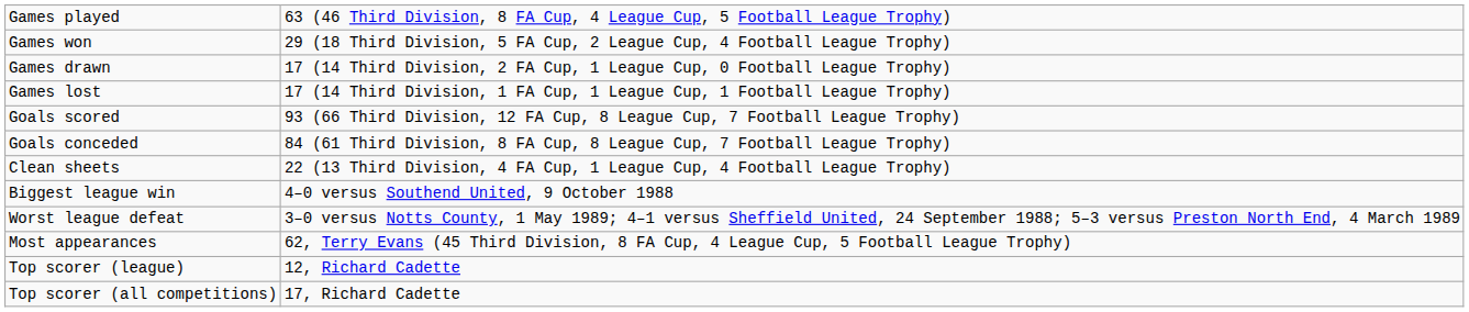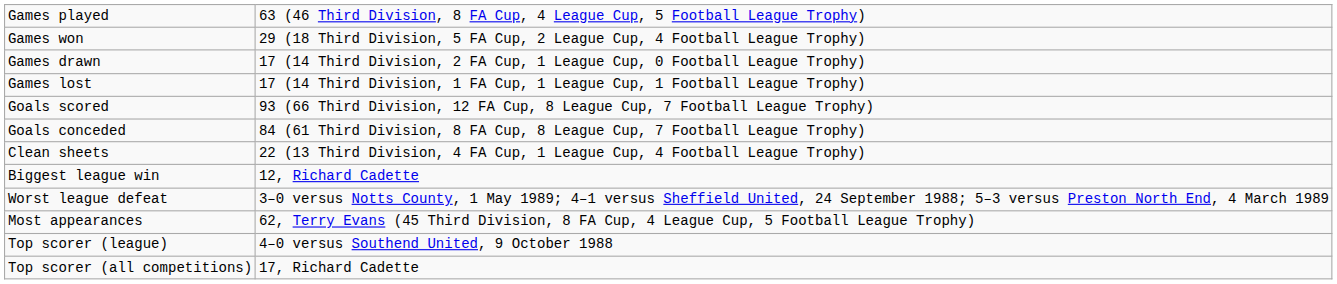 <table class="wikitable">
 <tr>
 <td>Games played</td>
 <td>63 (46 <a href='#'>Third Division</a>, 8 <a href='#'>FA Cup</a>, 4 <a href='#'>League Cup</a>, 5 <a href='#'>Football League Trophy</a>)</td>
 </tr>
 <tr>
 <td>Games won</td>
 <td>29 (18 Third Division, 5 FA Cup, 2 League Cup, 4 Football League Trophy)</td>
 </tr>
 <tr>
 <td>Games drawn</td>
 <td>17 (14 Third Division, 2 FA Cup, 1 League Cup, 0 Football League Trophy)</td>
 </tr>
 <tr>
 <td>Games lost</td>
 <td>17 (14 Third Division, 1 FA Cup, 1 League Cup, 1 Football League Trophy)</td>
 </tr>
 <tr>
 <td>Goals scored</td>
 <td>93 (66 Third Division, 12 FA Cup, 8 League Cup, 7 Football League Trophy)</td>
 </tr>
 <tr>
 <td>Goals conceded</td>
 <td>84 (61 Third Division, 8 FA Cup, 8 League Cup, 7 Football League Trophy)</td>
 </tr>
 <tr>
 <td>Clean sheets</td>
 <td>22 (13 Third Division, 4 FA Cup, 1 League Cup, 4 Football League Trophy)</td>
 </tr>
 <tr>
 <td>Biggest league win</td>
-<td>4–0 versus <a href='#'>Southend United</a>, 9 October 1988</td>
+<td>12, <a href='#'>Richard Cadette</a></td>
 </tr>
 <tr>
 <td>Worst league defeat</td>
 <td>3–0 versus <a href='#'>Notts County</a>, 1 May 1989; 4–1 versus <a href='#'>Sheffield United</a>, 24 September 1988; 5–3 versus <a href='#'>Preston North End</a>, 4 March 1989</td>
 </tr>
 <tr>
 <td>Most appearances</td>
 <td>62, <a href='#'>Terry Evans</a> (45 Third Division, 8 FA Cup, 4 League Cup, 5 Football League Trophy)</td>
 </tr>
 <tr>
 <td>Top scorer (league)</td>
-<td>12, <a href='#'>Richard Cadette</a></td>
+<td>4–0 versus <a href='#'>Southend United</a>, 9 October 1988</td>
 </tr>
 <tr>
 <td>Top scorer (all competitions)</td>
 <td>17, Richard Cadette</td>
 </tr>
 </table>
